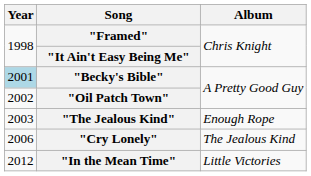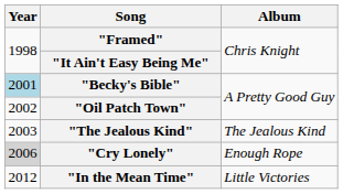 <table class="wikitable plainrowheaders">
 <tr>
 <th>Year</th>
 <th style="width:12em;">Song</th>
 <th>Album</th>
 </tr>
 <tr>
 <td rowspan="2">1998</td>
 <th scope="row">"Framed"</th>
 <td rowspan="2"><em>Chris Knight</em></td>
 </tr>
 <tr>
 <th scope="row">"It Ain't Easy Being Me"</th>
 </tr>
 <tr>
 <td style="background: lightblue;">2001</td>
 <th scope="row">"Becky's Bible"</th>
 <td rowspan="2"><em>A Pretty Good Guy</em></td>
 </tr>
 <tr>
 <td>2002</td>
 <th scope="row">"Oil Patch Town"</th>
 </tr>
 <tr>
 <td>2003</td>
 <th scope="row">"The Jealous Kind"</th>
-<td><em>Enough Rope</em></td>
+<td><em>The Jealous Kind</em></td>
 </tr>
 <tr>
-<td>2006</td>
+<td style="background: lightgrey;">2006</td>
 <th scope="row">"Cry Lonely"</th>
-<td><em>The Jealous Kind</em></td>
+<td><em>Enough Rope</em></td>
 </tr>
 <tr>
 <td>2012</td>
 <th scope="row">"In the Mean Time"</th>
 <td><em>Little Victories</em></td>
 </tr>
 </table>
